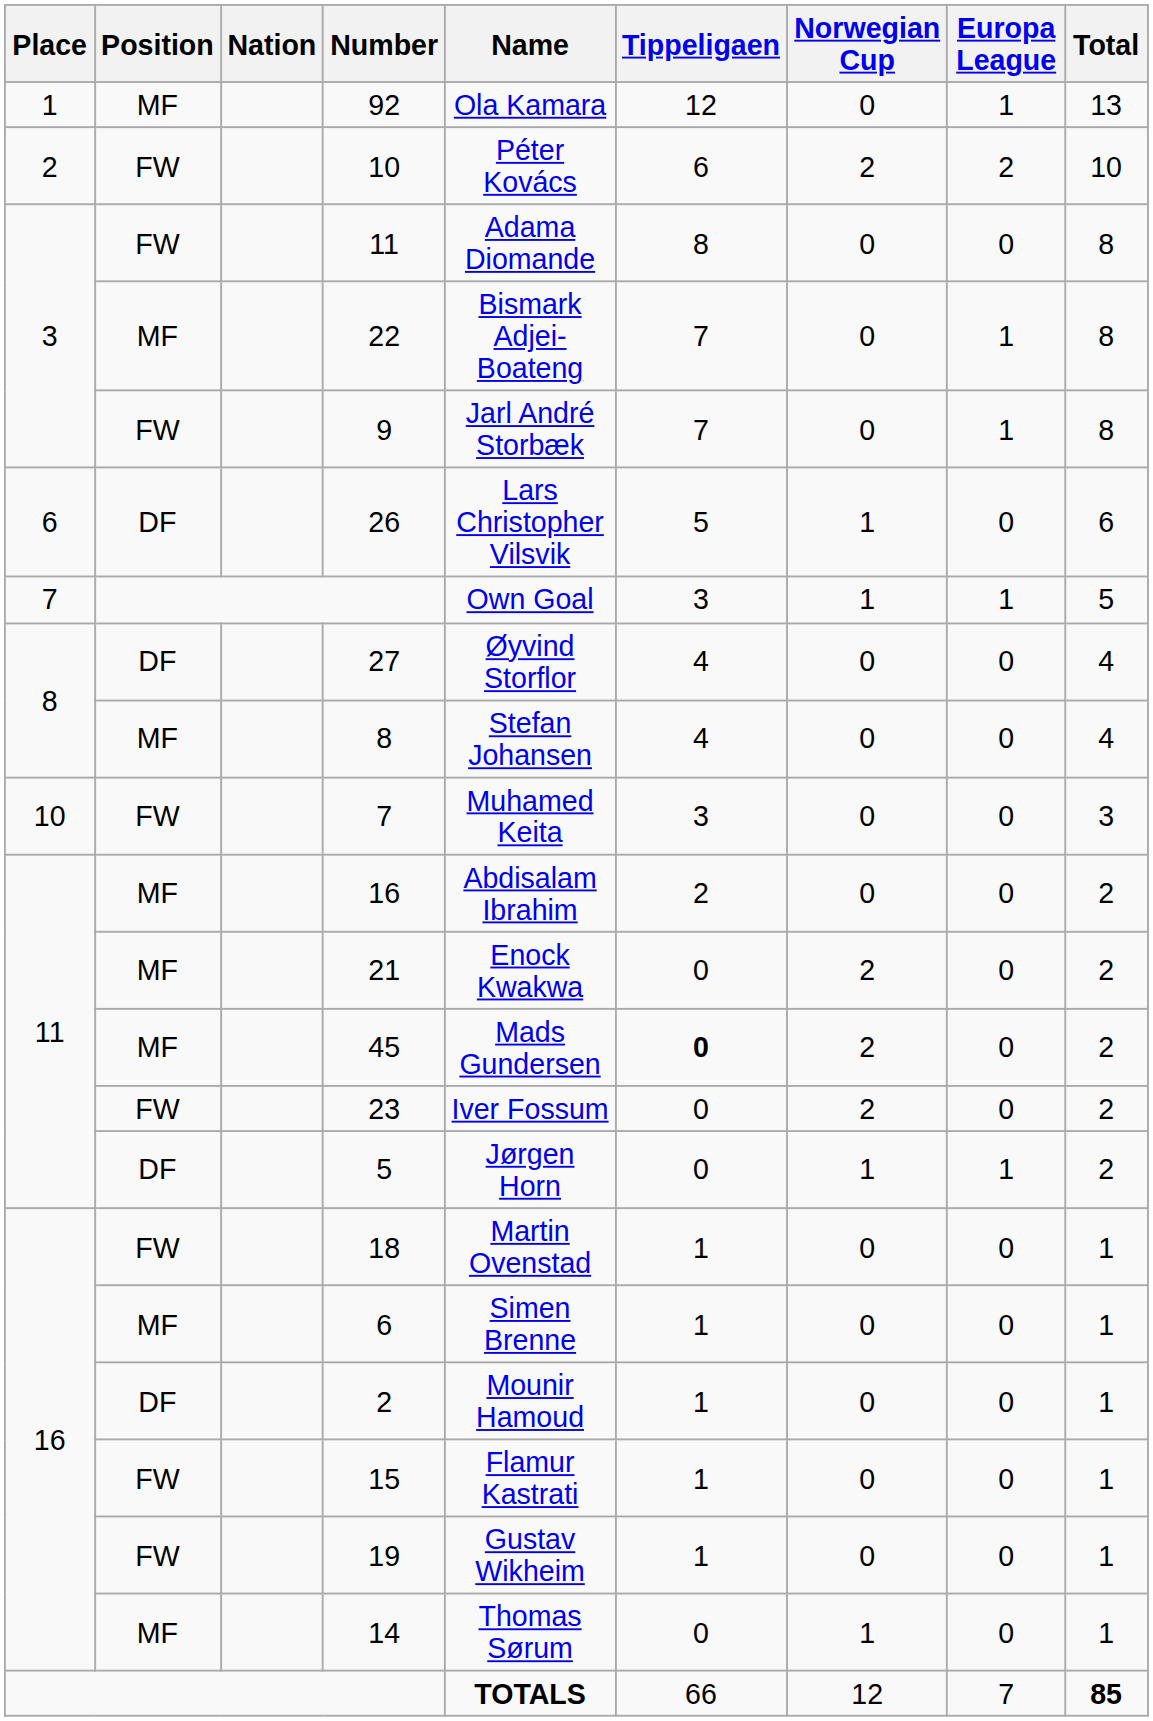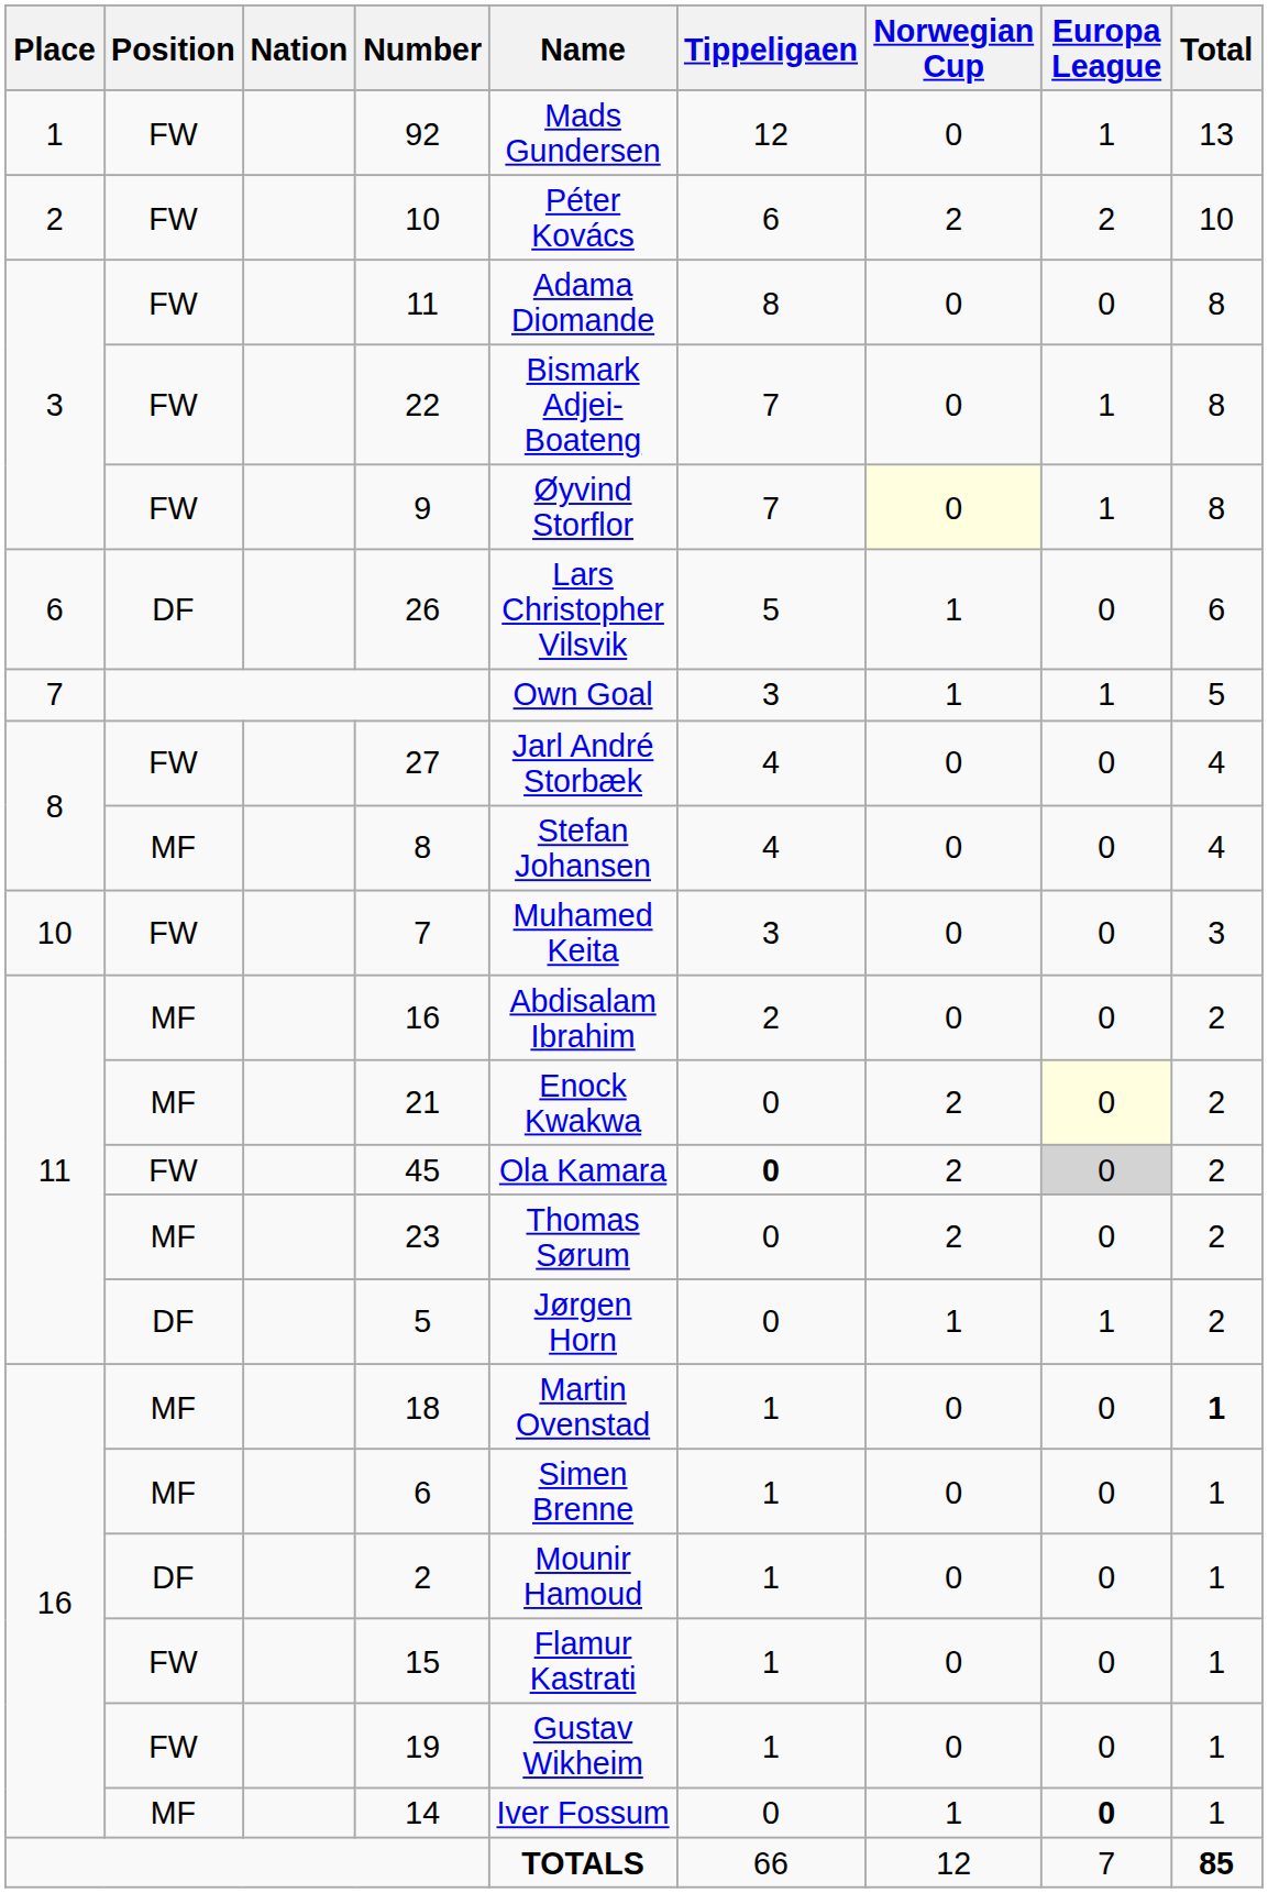 <table class="wikitable" style="font-size: 95%; text-align: center;">
 <tr>
 <th width=60>Place</th>
 <th width=60>Position</th>
 <th width=60>Nation</th>
 <th width=60>Number</th>
 <th width=200>Name</th>
 <th width=80><a href='#'>Tippeligaen</a></th>
 <th width=100><a href='#'>Norwegian Cup</a></th>
 <th width=100><a href='#'>Europa League</a></th>
 <th width=80><strong>Total</strong></th>
 </tr>
 <tr>
 <td>1</td>
-<td>MF</td>
+<td>FW</td>
 <td></td>
 <td>92</td>
-<td><a href='#'>Ola Kamara</a></td>
+<td><a href='#'>Mads Gundersen</a></td>
 <td>12</td>
 <td>0</td>
 <td>1</td>
 <td>13</td>
 </tr>
 <tr>
 <td>2</td>
 <td>FW</td>
 <td></td>
 <td>10</td>
 <td><a href='#'>Péter Kovács</a></td>
 <td>6</td>
 <td>2</td>
 <td>2</td>
 <td>10</td>
 </tr>
 <tr>
 <td rowspan="3">3</td>
 <td>FW</td>
 <td></td>
 <td>11</td>
 <td><a href='#'>Adama Diomande</a></td>
 <td>8</td>
 <td>0</td>
 <td>0</td>
 <td>8</td>
 </tr>
 <tr>
-<td>MF</td>
+<td>FW</td>
 <td></td>
 <td>22</td>
 <td><a href='#'>Bismark Adjei-Boateng</a></td>
 <td>7</td>
 <td>0</td>
 <td>1</td>
 <td>8</td>
 </tr>
 <tr>
 <td>FW</td>
 <td></td>
 <td>9</td>
-<td><a href='#'>Jarl André Storbæk</a></td>
+<td><a href='#'>Øyvind Storflor</a></td>
 <td>7</td>
-<td>0</td>
+<td style="background: lightyellow;">0</td>
 <td>1</td>
 <td>8</td>
 </tr>
 <tr>
 <td>6</td>
 <td>DF</td>
 <td></td>
 <td>26</td>
 <td><a href='#'>Lars Christopher Vilsvik</a></td>
 <td>5</td>
 <td>1</td>
 <td>0</td>
 <td>6</td>
 </tr>
 <tr>
 <td>7</td>
 <td colspan="3"></td>
 <td><a href='#'>Own Goal</a></td>
 <td>3</td>
 <td>1</td>
 <td>1</td>
 <td>5</td>
 </tr>
 <tr>
 <td rowspan="2">8</td>
-<td>DF</td>
+<td>FW</td>
 <td></td>
 <td>27</td>
-<td><a href='#'>Øyvind Storflor</a></td>
+<td><a href='#'>Jarl André Storbæk</a></td>
 <td>4</td>
 <td>0</td>
 <td>0</td>
 <td>4</td>
 </tr>
 <tr>
 <td>MF</td>
 <td></td>
 <td>8</td>
 <td><a href='#'>Stefan Johansen</a></td>
 <td>4</td>
 <td>0</td>
 <td>0</td>
 <td>4</td>
 </tr>
 <tr>
 <td>10</td>
 <td>FW</td>
 <td></td>
 <td>7</td>
 <td><a href='#'>Muhamed Keita</a></td>
 <td>3</td>
 <td>0</td>
 <td>0</td>
 <td>3</td>
 </tr>
 <tr>
 <td rowspan="5">11</td>
 <td>MF</td>
 <td></td>
 <td>16</td>
 <td><a href='#'>Abdisalam Ibrahim</a></td>
 <td>2</td>
 <td>0</td>
 <td>0</td>
 <td>2</td>
 </tr>
 <tr>
 <td>MF</td>
 <td></td>
 <td>21</td>
 <td><a href='#'>Enock Kwakwa</a></td>
 <td>0</td>
 <td>2</td>
-<td>0</td>
+<td style="background: lightyellow;">0</td>
+<td>2</td>
+</tr>
+<tr>
+<td>FW</td>
+<td></td>
+<td>45</td>
+<td><a href='#'>Ola Kamara</a></td>
+<td><strong>0</strong></td>
+<td>2</td>
+<td style="background: lightgrey;">0</td>
 <td>2</td>
 </tr>
 <tr>
 <td>MF</td>
 <td></td>
-<td>45</td>
-<td><a href='#'>Mads Gundersen</a></td>
-<td><strong>0</strong></td>
-<td>2</td>
-<td>0</td>
-<td>2</td>
-</tr>
-<tr>
-<td>FW</td>
-<td></td>
 <td>23</td>
-<td><a href='#'>Iver Fossum</a></td>
+<td><a href='#'>Thomas Sørum</a></td>
 <td>0</td>
 <td>2</td>
 <td>0</td>
 <td>2</td>
 </tr>
 <tr>
 <td>DF</td>
 <td></td>
 <td>5</td>
 <td><a href='#'>Jørgen Horn</a></td>
 <td>0</td>
 <td>1</td>
 <td>1</td>
 <td>2</td>
 </tr>
 <tr>
 <td rowspan="6">16</td>
-<td>FW</td>
+<td>MF</td>
 <td></td>
 <td>18</td>
 <td><a href='#'>Martin Ovenstad</a></td>
 <td>1</td>
 <td>0</td>
 <td>0</td>
-<td>1</td>
+<td><strong>1</strong></td>
 </tr>
 <tr>
 <td>MF</td>
 <td></td>
 <td>6</td>
 <td><a href='#'>Simen Brenne</a></td>
 <td>1</td>
 <td>0</td>
 <td>0</td>
 <td>1</td>
 </tr>
 <tr>
 <td>DF</td>
 <td></td>
 <td>2</td>
 <td><a href='#'>Mounir Hamoud</a></td>
 <td>1</td>
 <td>0</td>
 <td>0</td>
 <td>1</td>
 </tr>
 <tr>
 <td>FW</td>
 <td></td>
 <td>15</td>
 <td><a href='#'>Flamur Kastrati</a></td>
 <td>1</td>
 <td>0</td>
 <td>0</td>
 <td>1</td>
 </tr>
 <tr>
 <td>FW</td>
 <td></td>
 <td>19</td>
 <td><a href='#'>Gustav Wikheim</a></td>
 <td>1</td>
 <td>0</td>
 <td>0</td>
 <td>1</td>
 </tr>
 <tr>
 <td>MF</td>
 <td></td>
 <td>14</td>
-<td><a href='#'>Thomas Sørum</a></td>
+<td><a href='#'>Iver Fossum</a></td>
 <td>0</td>
 <td>1</td>
-<td>0</td>
+<td><strong>0</strong></td>
 <td>1</td>
 </tr>
 <tr>
 <td colspan="4"></td>
 <td><strong>TOTALS</strong></td>
 <td>66</td>
 <td>12</td>
 <td>7</td>
 <td><strong>85</strong></td>
 </tr>
 </table>
